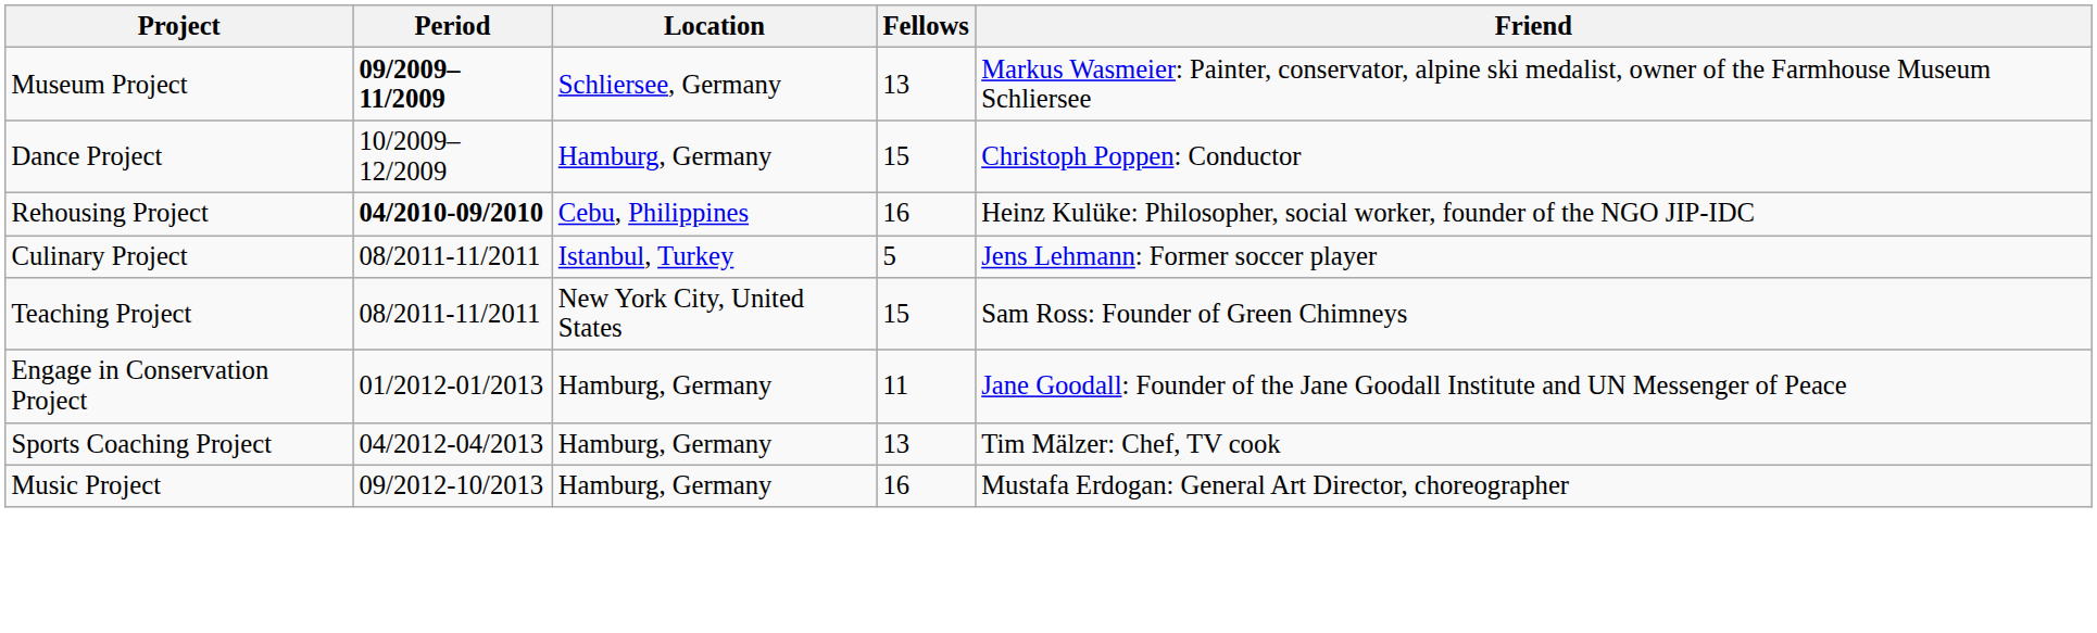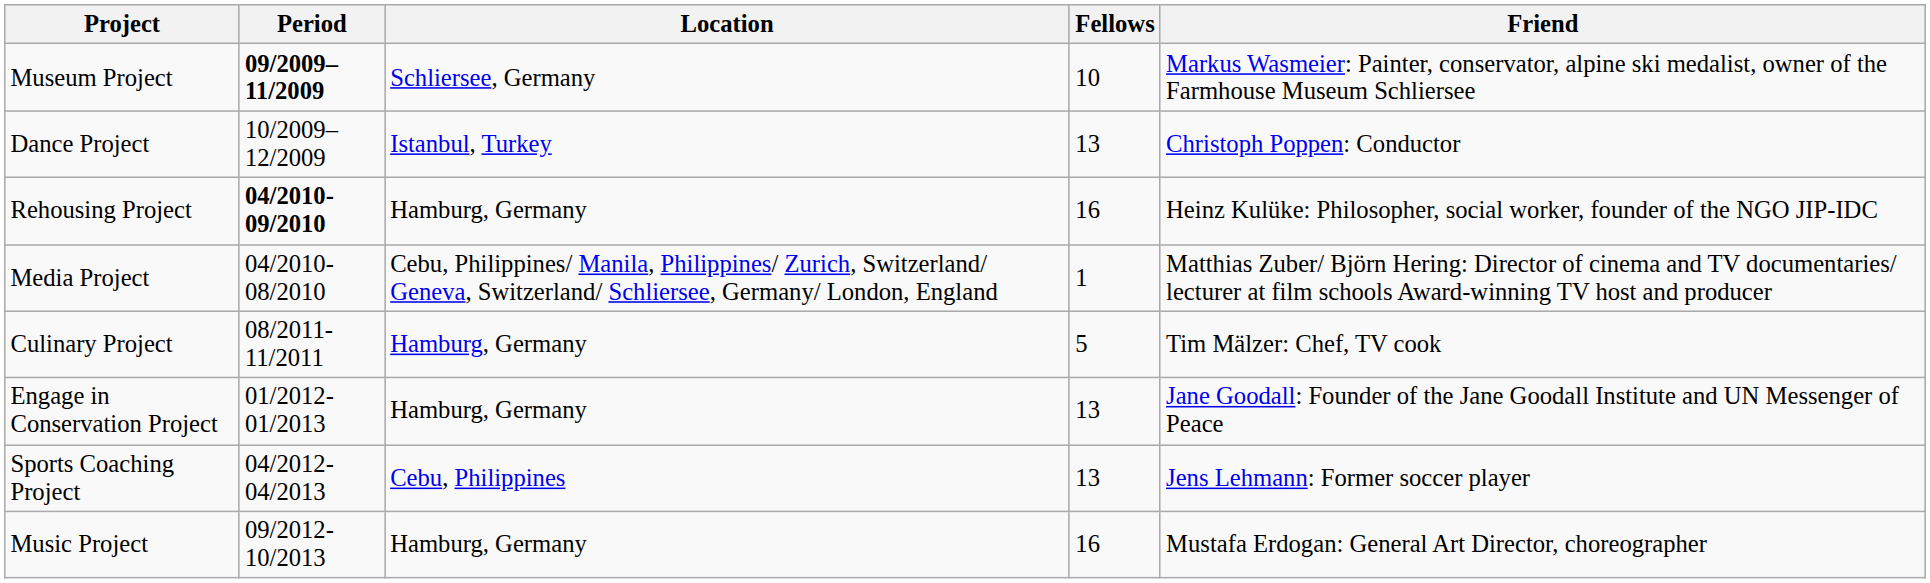 <table class="wikitable">
 <tr>
 <th>Project</th>
 <th>Period</th>
 <th>Location</th>
 <th>Fellows</th>
 <th>Friend</th>
 </tr>
 <tr>
 <td>Museum Project</td>
 <td><strong>09/2009–11/2009</strong></td>
 <td><a href='#'>Schliersee</a>, Germany</td>
-<td>13</td>
+<td>10</td>
 <td><a href='#'>Markus Wasmeier</a>: Painter, conservator, alpine ski medalist, owner of the Farmhouse Museum Schliersee</td>
 </tr>
 <tr>
 <td>Dance Project</td>
 <td>10/2009–12/2009</td>
-<td><a href='#'>Hamburg</a>, Germany</td>
-<td>15</td>
+<td><a href='#'>Istanbul</a>, <a href='#'>Turkey</a></td>
+<td>13</td>
 <td><a href='#'>Christoph Poppen</a>: Conductor</td>
 </tr>
 <tr>
 <td>Rehousing Project</td>
 <td><strong>04/2010-09/2010</strong></td>
-<td><a href='#'>Cebu</a>, <a href='#'>Philippines</a></td>
+<td>Hamburg, Germany</td>
 <td>16</td>
 <td>Heinz Kulüke: Philosopher, social worker, founder of the NGO JIP-IDC</td>
 </tr>
 <tr>
+<td>Media Project</td>
+<td>04/2010-08/2010</td>
+<td>Cebu, Philippines/ <a href='#'>Manila</a>, <a href='#'>Philippines</a>/ <a href='#'>Zurich</a>, Switzerland/ <a href='#'>Geneva</a>, Switzerland/ <a href='#'>Schliersee</a>, Germany/ London, England</td>
+<td>1</td>
+<td>Matthias Zuber/ Björn Hering: Director of cinema and TV documentaries/ lecturer at film schools Award-winning TV host and producer</td>
+</tr>
+<tr>
 <td>Culinary Project</td>
 <td>08/2011-11/2011</td>
-<td><a href='#'>Istanbul</a>, <a href='#'>Turkey</a></td>
+<td><a href='#'>Hamburg</a>, Germany</td>
 <td>5</td>
-<td><a href='#'>Jens Lehmann</a>: Former soccer player</td>
-</tr>
-<tr>
-<td>Teaching Project</td>
-<td>08/2011-11/2011</td>
-<td>New York City, United States</td>
-<td>15</td>
-<td>Sam Ross: Founder of Green Chimneys</td>
+<td>Tim Mälzer: Chef, TV cook</td>
 </tr>
 <tr>
 <td>Engage in Conservation Project</td>
 <td>01/2012-01/2013</td>
 <td>Hamburg, Germany</td>
-<td>11</td>
+<td>13</td>
 <td><a href='#'>Jane Goodall</a>: Founder of the Jane Goodall Institute and UN Messenger of Peace</td>
 </tr>
 <tr>
 <td>Sports Coaching Project</td>
 <td>04/2012-04/2013</td>
-<td>Hamburg, Germany</td>
+<td><a href='#'>Cebu</a>, <a href='#'>Philippines</a></td>
 <td>13</td>
-<td>Tim Mälzer: Chef, TV cook</td>
+<td><a href='#'>Jens Lehmann</a>: Former soccer player</td>
 </tr>
 <tr>
 <td>Music Project</td>
 <td>09/2012-10/2013</td>
 <td>Hamburg, Germany</td>
 <td>16</td>
 <td>Mustafa Erdogan: General Art Director, choreographer</td>
 </tr>
 </table>
